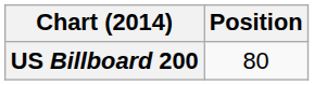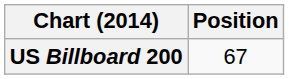 <table class="wikitable plainrowheaders" style="text-align:center;">
 <tr>
 <th scope="col">Chart (2014)</th>
 <th scope="col">Position</th>
 </tr>
 <tr>
 <th scope="row">US <em>Billboard</em> 200</th>
-<td>80</td>
+<td>67</td>
 </tr>
 </table>
